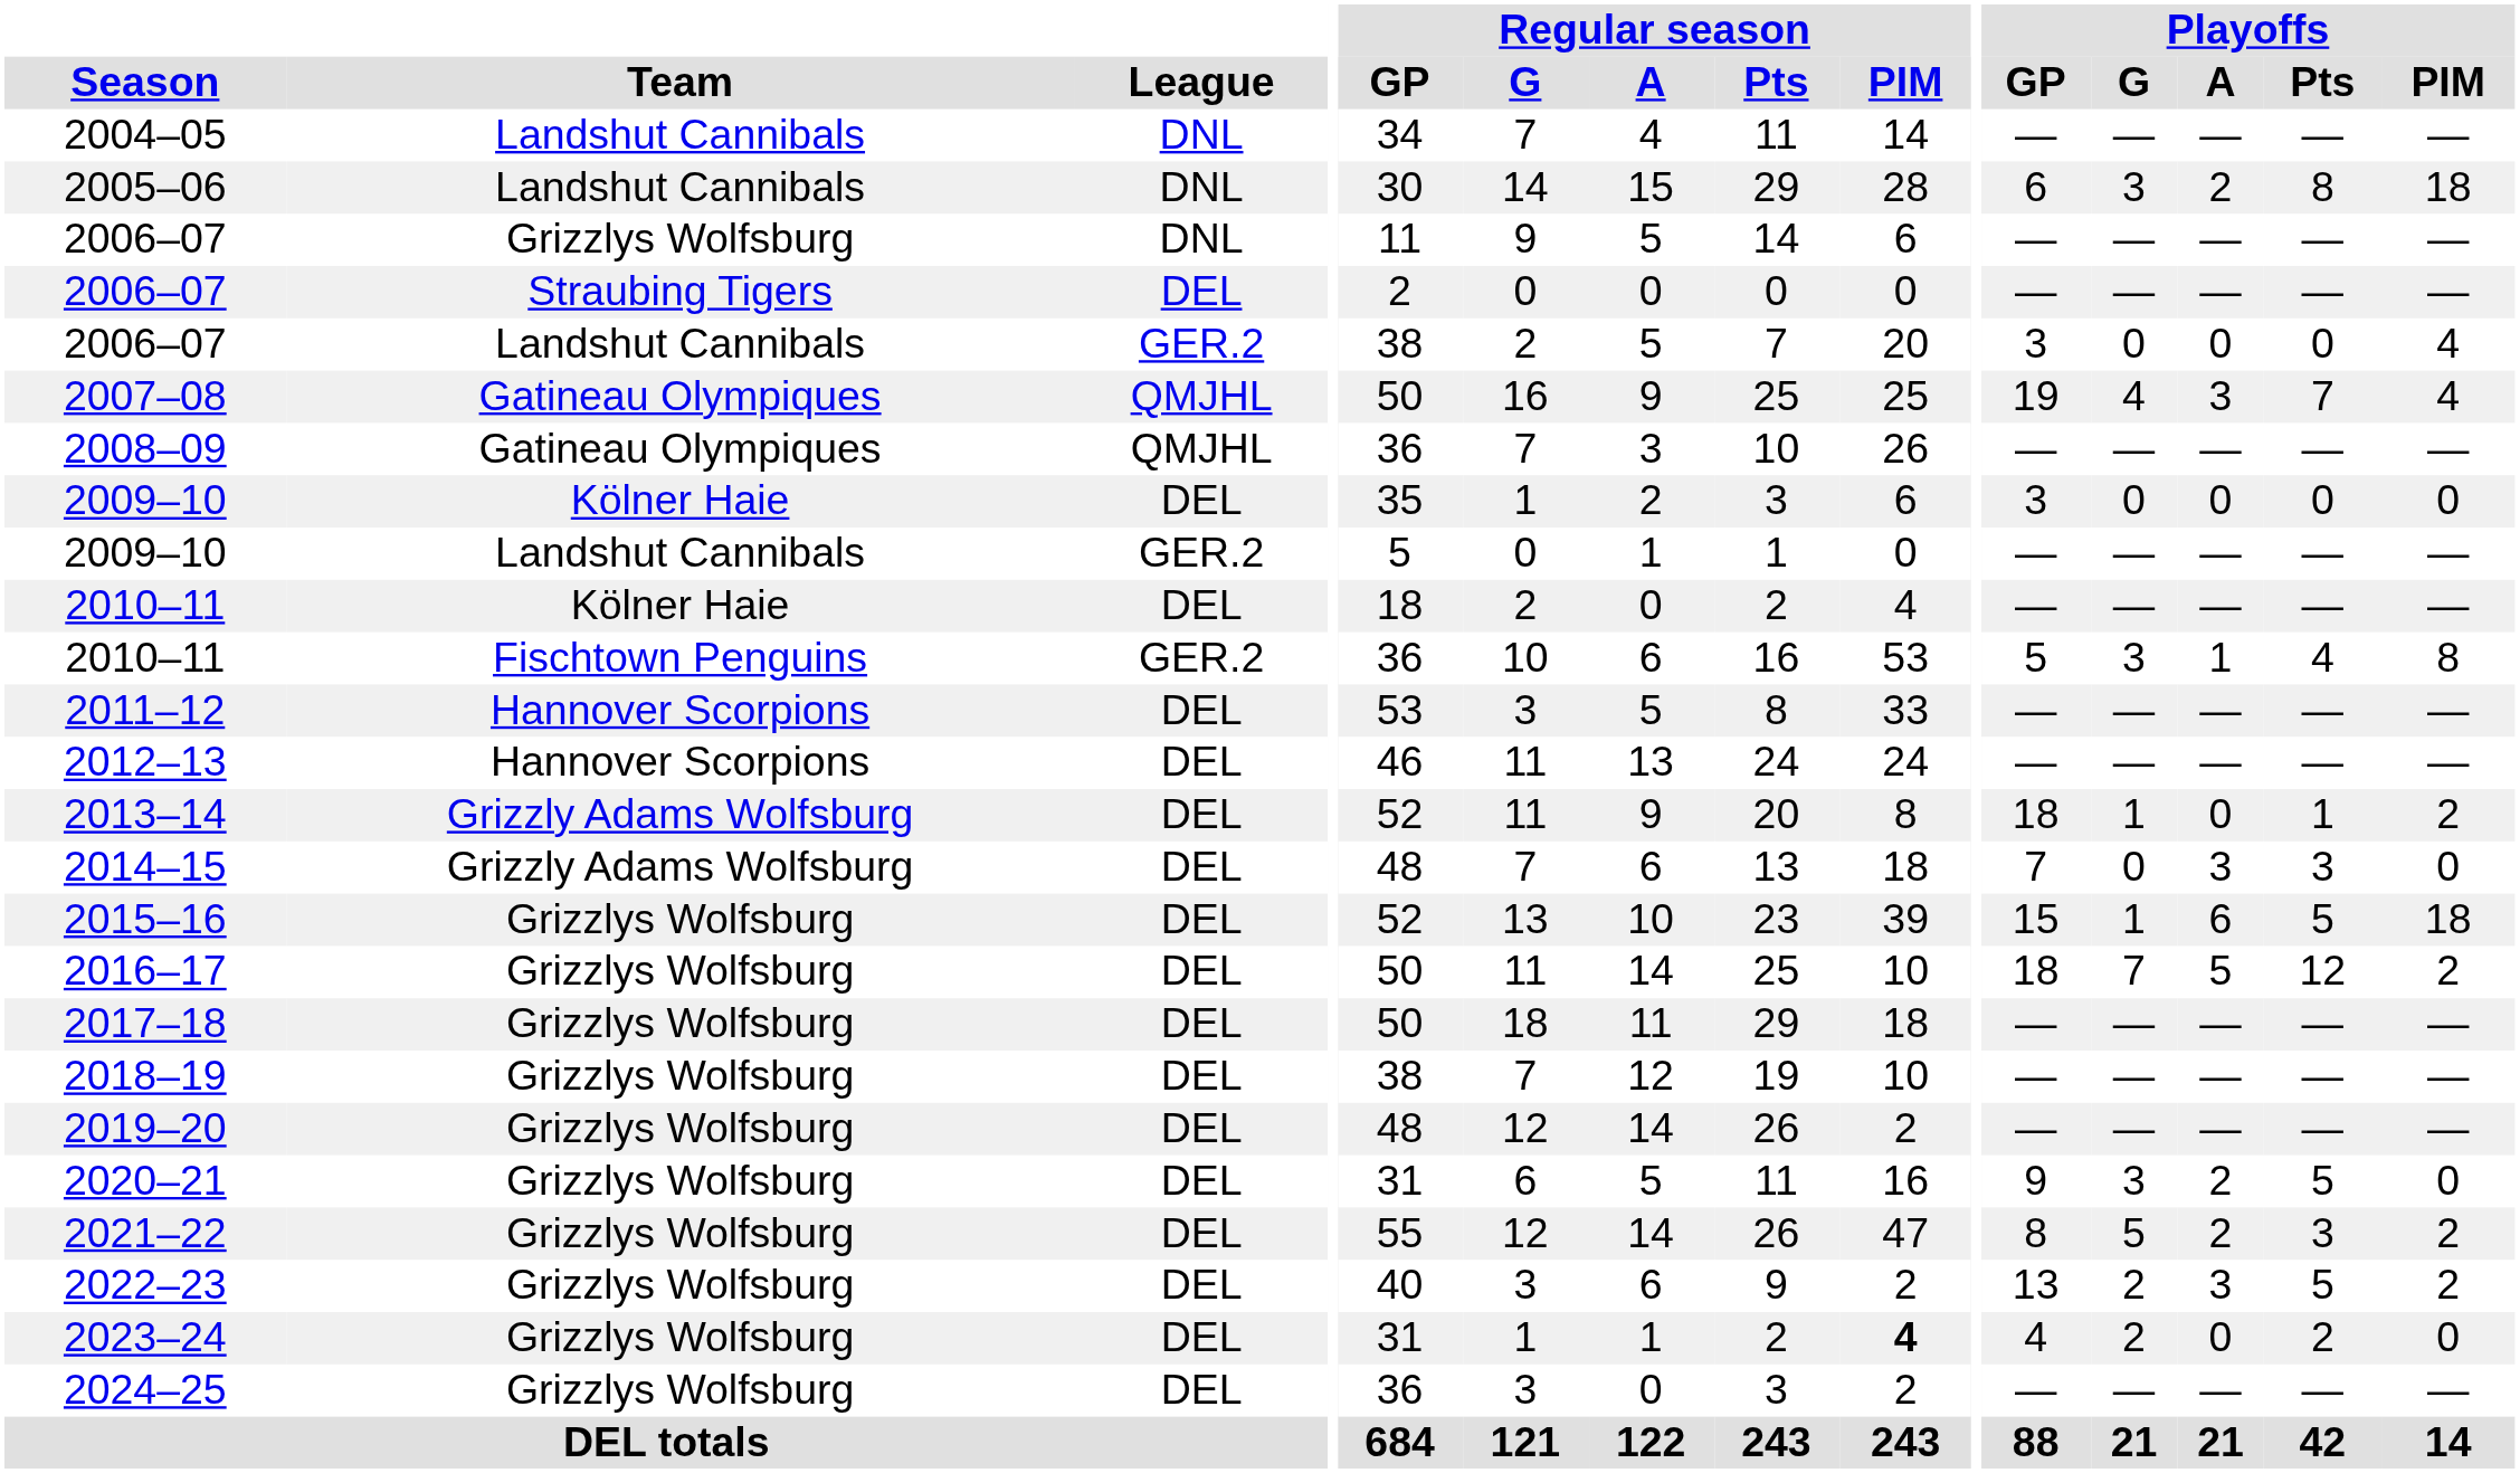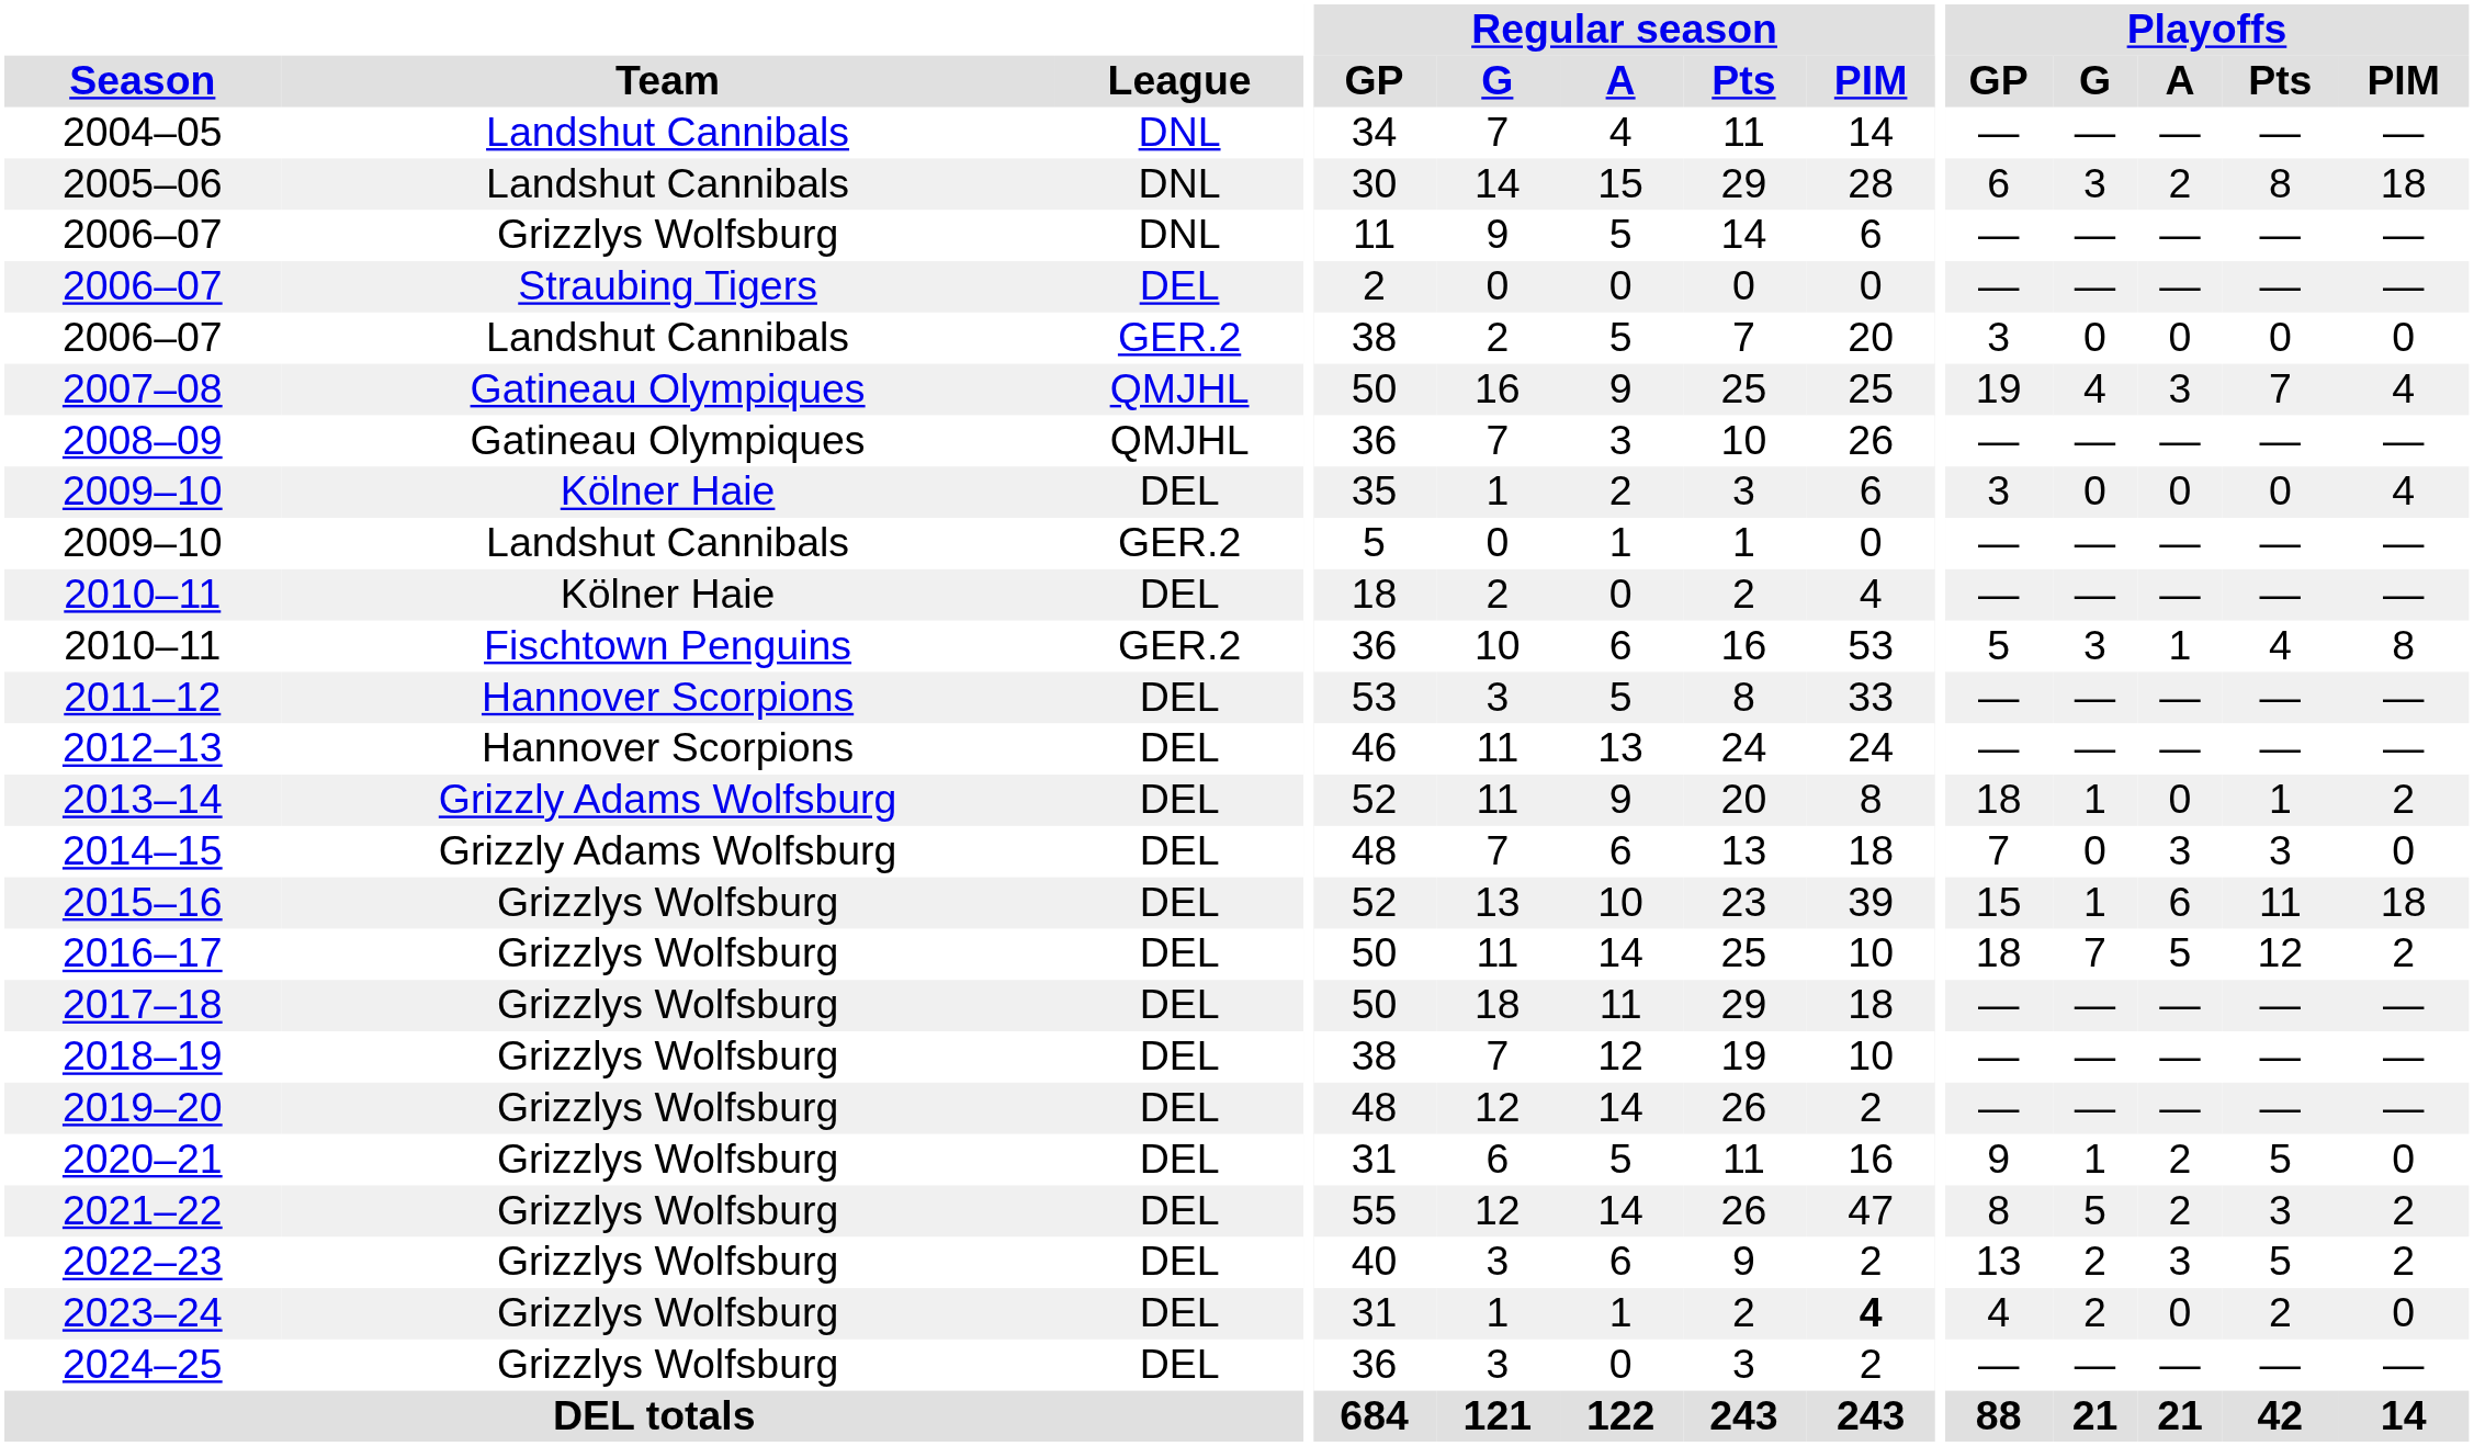 <table border="0" cellpadding="1" cellspacing="0" style="text-align:center; width:60em">
 <tr bgcolor="#e0e0e0">
 <th colspan="3" bgcolor="#ffffff"></th>
 <th rowspan="99" bgcolor="#ffffff"></th>
 <th colspan="5"><a href='#'>Regular season</a></th>
 <th rowspan="99" bgcolor="#ffffff"></th>
 <th colspan="5"><a href='#'>Playoffs</a></th>
 </tr>
 <tr bgcolor="#e0e0e0">
 <th><a href='#'>Season</a></th>
 <th>Team</th>
 <th>League</th>
 <th>GP</th>
 <th><a href='#'>G</a></th>
 <th><a href='#'>A</a></th>
 <th><a href='#'>Pts</a></th>
 <th><a href='#'>PIM</a></th>
 <th>GP</th>
 <th>G</th>
 <th>A</th>
 <th>Pts</th>
 <th>PIM</th>
 </tr>
 <tr>
 <td>2004–05</td>
 <td><a href='#'>Landshut Cannibals</a></td>
 <td><a href='#'>DNL</a></td>
 <td>34</td>
 <td>7</td>
 <td>4</td>
 <td>11</td>
 <td>14</td>
 <td>—</td>
 <td>—</td>
 <td>—</td>
 <td>—</td>
 <td>—</td>
 </tr>
 <tr bgcolor="#f0f0f0">
 <td>2005–06</td>
 <td>Landshut Cannibals</td>
 <td>DNL</td>
 <td>30</td>
 <td>14</td>
 <td>15</td>
 <td>29</td>
 <td>28</td>
 <td>6</td>
 <td>3</td>
 <td>2</td>
 <td>8</td>
 <td>18</td>
 </tr>
 <tr>
 <td>2006–07</td>
 <td>Grizzlys Wolfsburg</td>
 <td>DNL</td>
 <td>11</td>
 <td>9</td>
 <td>5</td>
 <td>14</td>
 <td>6</td>
 <td>—</td>
 <td>—</td>
 <td>—</td>
 <td>—</td>
 <td>—</td>
 </tr>
 <tr bgcolor="#f0f0f0">
 <td><a href='#'>2006–07</a></td>
 <td><a href='#'>Straubing Tigers</a></td>
 <td><a href='#'>DEL</a></td>
 <td>2</td>
 <td>0</td>
 <td>0</td>
 <td>0</td>
 <td>0</td>
 <td>—</td>
 <td>—</td>
 <td>—</td>
 <td>—</td>
 <td>—</td>
 </tr>
 <tr>
 <td>2006–07</td>
 <td>Landshut Cannibals</td>
 <td><a href='#'>GER.2</a></td>
 <td>38</td>
 <td>2</td>
 <td>5</td>
 <td>7</td>
 <td>20</td>
 <td>3</td>
 <td>0</td>
 <td>0</td>
 <td>0</td>
-<td>4</td>
+<td>0</td>
 </tr>
 <tr bgcolor="#f0f0f0">
 <td><a href='#'>2007–08</a></td>
 <td><a href='#'>Gatineau Olympiques</a></td>
 <td><a href='#'>QMJHL</a></td>
 <td>50</td>
 <td>16</td>
 <td>9</td>
 <td>25</td>
 <td>25</td>
 <td>19</td>
 <td>4</td>
 <td>3</td>
 <td>7</td>
 <td>4</td>
 </tr>
 <tr>
 <td><a href='#'>2008–09</a></td>
 <td>Gatineau Olympiques</td>
 <td>QMJHL</td>
 <td>36</td>
 <td>7</td>
 <td>3</td>
 <td>10</td>
 <td>26</td>
 <td>—</td>
 <td>—</td>
 <td>—</td>
 <td>—</td>
 <td>—</td>
 </tr>
 <tr bgcolor="#f0f0f0">
 <td><a href='#'>2009–10</a></td>
 <td><a href='#'>Kölner Haie</a></td>
 <td>DEL</td>
 <td>35</td>
 <td>1</td>
 <td>2</td>
 <td>3</td>
 <td>6</td>
 <td>3</td>
 <td>0</td>
 <td>0</td>
 <td>0</td>
-<td>0</td>
+<td>4</td>
 </tr>
 <tr>
 <td>2009–10</td>
 <td>Landshut Cannibals</td>
 <td>GER.2</td>
 <td>5</td>
 <td>0</td>
 <td>1</td>
 <td>1</td>
 <td>0</td>
 <td>—</td>
 <td>—</td>
 <td>—</td>
 <td>—</td>
 <td>—</td>
 </tr>
 <tr bgcolor="#f0f0f0">
 <td><a href='#'>2010–11</a></td>
 <td>Kölner Haie</td>
 <td>DEL</td>
 <td>18</td>
 <td>2</td>
 <td>0</td>
 <td>2</td>
 <td>4</td>
 <td>—</td>
 <td>—</td>
 <td>—</td>
 <td>—</td>
 <td>—</td>
 </tr>
 <tr>
 <td>2010–11</td>
 <td><a href='#'>Fischtown Penguins</a></td>
 <td>GER.2</td>
 <td>36</td>
 <td>10</td>
 <td>6</td>
 <td>16</td>
 <td>53</td>
 <td>5</td>
 <td>3</td>
 <td>1</td>
 <td>4</td>
 <td>8</td>
 </tr>
 <tr bgcolor="#f0f0f0">
 <td><a href='#'>2011–12</a></td>
 <td><a href='#'>Hannover Scorpions</a></td>
 <td>DEL</td>
 <td>53</td>
 <td>3</td>
 <td>5</td>
 <td>8</td>
 <td>33</td>
 <td>—</td>
 <td>—</td>
 <td>—</td>
 <td>—</td>
 <td>—</td>
 </tr>
 <tr>
 <td><a href='#'>2012–13</a></td>
 <td>Hannover Scorpions</td>
 <td>DEL</td>
 <td>46</td>
 <td>11</td>
 <td>13</td>
 <td>24</td>
 <td>24</td>
 <td>—</td>
 <td>—</td>
 <td>—</td>
 <td>—</td>
 <td>—</td>
 </tr>
 <tr bgcolor="#f0f0f0">
 <td><a href='#'>2013–14</a></td>
 <td><a href='#'>Grizzly Adams Wolfsburg</a></td>
 <td>DEL</td>
 <td>52</td>
 <td>11</td>
 <td>9</td>
 <td>20</td>
 <td>8</td>
 <td>18</td>
 <td>1</td>
 <td>0</td>
 <td>1</td>
 <td>2</td>
 </tr>
 <tr>
 <td><a href='#'>2014–15</a></td>
 <td>Grizzly Adams Wolfsburg</td>
 <td>DEL</td>
 <td>48</td>
 <td>7</td>
 <td>6</td>
 <td>13</td>
 <td>18</td>
 <td>7</td>
 <td>0</td>
 <td>3</td>
 <td>3</td>
 <td>0</td>
 </tr>
 <tr bgcolor="#f0f0f0">
 <td><a href='#'>2015–16</a></td>
 <td>Grizzlys Wolfsburg</td>
 <td>DEL</td>
 <td>52</td>
 <td>13</td>
 <td>10</td>
 <td>23</td>
 <td>39</td>
 <td>15</td>
 <td>1</td>
 <td>6</td>
-<td>5</td>
+<td>11</td>
 <td>18</td>
 </tr>
 <tr>
 <td><a href='#'>2016–17</a></td>
 <td>Grizzlys Wolfsburg</td>
 <td>DEL</td>
 <td>50</td>
 <td>11</td>
 <td>14</td>
 <td>25</td>
 <td>10</td>
 <td>18</td>
 <td>7</td>
 <td>5</td>
 <td>12</td>
 <td>2</td>
 </tr>
 <tr bgcolor="#f0f0f0">
 <td><a href='#'>2017–18</a></td>
 <td>Grizzlys Wolfsburg</td>
 <td>DEL</td>
 <td>50</td>
 <td>18</td>
 <td>11</td>
 <td>29</td>
 <td>18</td>
 <td>—</td>
 <td>—</td>
 <td>—</td>
 <td>—</td>
 <td>—</td>
 </tr>
 <tr>
 <td><a href='#'>2018–19</a></td>
 <td>Grizzlys Wolfsburg</td>
 <td>DEL</td>
 <td>38</td>
 <td>7</td>
 <td>12</td>
 <td>19</td>
 <td>10</td>
 <td>—</td>
 <td>—</td>
 <td>—</td>
 <td>—</td>
 <td>—</td>
 </tr>
 <tr bgcolor="#f0f0f0">
 <td><a href='#'>2019–20</a></td>
 <td>Grizzlys Wolfsburg</td>
 <td>DEL</td>
 <td>48</td>
 <td>12</td>
 <td>14</td>
 <td>26</td>
 <td>2</td>
 <td>—</td>
 <td>—</td>
 <td>—</td>
 <td>—</td>
 <td>—</td>
 </tr>
 <tr>
 <td><a href='#'>2020–21</a></td>
 <td>Grizzlys Wolfsburg</td>
 <td>DEL</td>
 <td>31</td>
 <td>6</td>
 <td>5</td>
 <td>11</td>
 <td>16</td>
 <td>9</td>
-<td>3</td>
+<td>1</td>
 <td>2</td>
 <td>5</td>
 <td>0</td>
 </tr>
 <tr bgcolor="#f0f0f0">
 <td><a href='#'>2021–22</a></td>
 <td>Grizzlys Wolfsburg</td>
 <td>DEL</td>
 <td>55</td>
 <td>12</td>
 <td>14</td>
 <td>26</td>
 <td>47</td>
 <td>8</td>
 <td>5</td>
 <td>2</td>
 <td>3</td>
 <td>2</td>
 </tr>
 <tr>
 <td><a href='#'>2022–23</a></td>
 <td>Grizzlys Wolfsburg</td>
 <td>DEL</td>
 <td>40</td>
 <td>3</td>
 <td>6</td>
 <td>9</td>
 <td>2</td>
 <td>13</td>
 <td>2</td>
 <td>3</td>
 <td>5</td>
 <td>2</td>
 </tr>
 <tr bgcolor="#f0f0f0">
 <td><a href='#'>2023–24</a></td>
 <td>Grizzlys Wolfsburg</td>
 <td>DEL</td>
 <td>31</td>
 <td>1</td>
 <td>1</td>
 <td>2</td>
 <td><strong>4</strong></td>
 <td>4</td>
 <td>2</td>
 <td>0</td>
 <td>2</td>
 <td>0</td>
 </tr>
 <tr>
 <td><a href='#'>2024–25</a></td>
 <td>Grizzlys Wolfsburg</td>
 <td>DEL</td>
 <td>36</td>
 <td>3</td>
 <td>0</td>
 <td>3</td>
 <td>2</td>
 <td>—</td>
 <td>—</td>
 <td>—</td>
 <td>—</td>
 <td>—</td>
 </tr>
 <tr bgcolor="#e0e0e0">
 <th colspan="3">DEL totals</th>
 <th>684</th>
 <th>121</th>
 <th>122</th>
 <th>243</th>
 <th>243</th>
 <th>88</th>
 <th>21</th>
 <th>21</th>
 <th>42</th>
 <th>14</th>
 </tr>
 </table>
